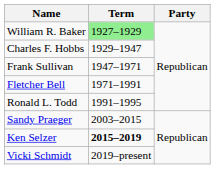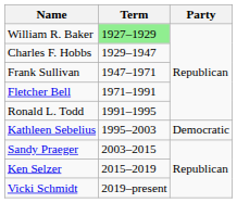 <table class="wikitable">
 <tr>
 <th>Name</th>
 <th>Term</th>
 <th>Party</th>
 </tr>
 <tr>
 <td>William R. Baker</td>
 <td style="background: lightgreen;">1927–1929</td>
 <td rowspan="5" >Republican</td>
 </tr>
 <tr>
 <td>Charles F. Hobbs</td>
 <td>1929–1947</td>
 </tr>
 <tr>
 <td>Frank Sullivan</td>
 <td>1947–1971</td>
 </tr>
 <tr>
 <td><a href='#'>Fletcher Bell</a></td>
 <td>1971–1991</td>
 </tr>
 <tr>
 <td>Ronald L. Todd</td>
 <td>1991–1995</td>
 </tr>
 <tr>
+<td><a href='#'>Kathleen Sebelius</a></td>
+<td>1995–2003</td>
+<td>Democratic</td>
+</tr>
+<tr>
 <td><a href='#'>Sandy Praeger</a></td>
 <td>2003–2015</td>
 <td rowspan="3" >Republican</td>
 </tr>
 <tr>
 <td><a href='#'>Ken Selzer</a></td>
-<td><strong>2015–2019</strong></td>
+<td>2015–2019</td>
 </tr>
 <tr>
 <td><a href='#'>Vicki Schmidt</a></td>
 <td>2019–present</td>
 </tr>
 </table>
